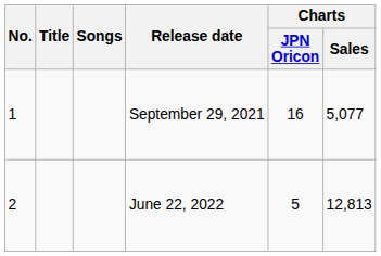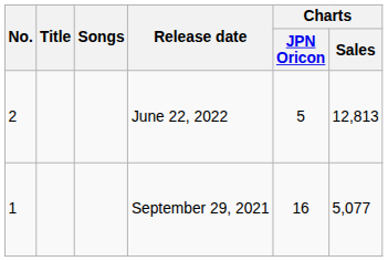 <table class="wikitable">
 <tr>
 <th rowspan="2">No.</th>
 <th rowspan="2">Title</th>
 <th rowspan="2">Songs</th>
 <th rowspan="2">Release date</th>
 <th colspan="2">Charts</th>
 </tr>
 <tr>
 <th><a href='#'>JPN<br>Oricon</a><br></th>
 <th>Sales</th>
 </tr>
 <tr>
+<td>2</td>
+<td></td>
+<td><br><br><br><br><br></td>
+<td>June 22, 2022</td>
+<td style="text-align:center;">5</td>
+<td>12,813</td>
+</tr>
+<tr>
 <td>1</td>
 <td></td>
 <td><br><br><br><br><br></td>
 <td>September 29, 2021</td>
 <td style="text-align:center;">16</td>
 <td>5,077</td>
 </tr>
-<tr>
-<td>2</td>
-<td></td>
-<td><br><br><br><br><br></td>
-<td>June 22, 2022</td>
-<td style="text-align:center;">5</td>
-<td>12,813</td>
-</tr>
 </table>
